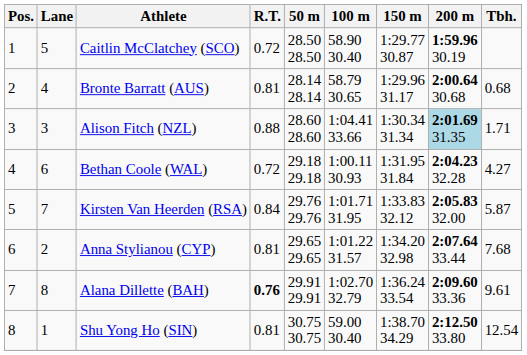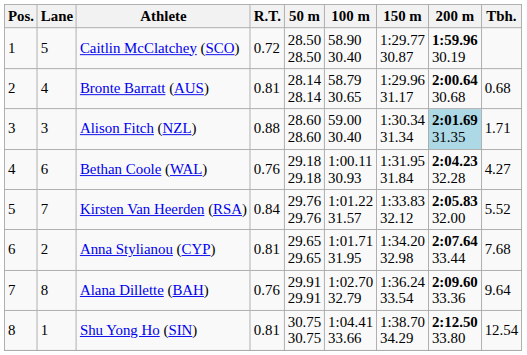 <table class="wikitable">
 <tr>
 <th>Pos.</th>
 <th>Lane</th>
 <th>Athlete</th>
 <th>R.T.</th>
 <th>50 m</th>
 <th>100 m</th>
 <th>150 m</th>
 <th>200 m</th>
 <th>Tbh.</th>
 </tr>
 <tr>
 <td>1</td>
 <td>5</td>
 <td> <a href='#'>Caitlin McClatchey</a> (<a href='#'>SCO</a>)</td>
 <td>0.72</td>
 <td>28.50<br>28.50</td>
 <td>58.90<br>30.40</td>
 <td>1:29.77<br>30.87</td>
 <td><strong>1:59.96</strong><br>30.19</td>
 <td> </td>
 </tr>
 <tr>
 <td>2</td>
 <td>4</td>
 <td> <a href='#'>Bronte Barratt</a> (<a href='#'>AUS</a>)</td>
 <td>0.81</td>
 <td>28.14<br>28.14</td>
 <td>58.79<br>30.65</td>
 <td>1:29.96<br>31.17</td>
 <td><strong>2:00.64</strong><br>30.68</td>
 <td>0.68</td>
 </tr>
 <tr>
 <td>3</td>
 <td>3</td>
 <td> <a href='#'>Alison Fitch</a> (<a href='#'>NZL</a>)</td>
 <td>0.88</td>
 <td>28.60<br>28.60</td>
-<td>1:04.41<br>33.66</td>
+<td>59.00<br>30.40</td>
 <td>1:30.34<br>31.34</td>
 <td style="background: lightblue;"><strong>2:01.69</strong><br>31.35</td>
 <td>1.71</td>
 </tr>
 <tr>
 <td>4</td>
 <td>6</td>
 <td> <a href='#'>Bethan Coole</a> (<a href='#'>WAL</a>)</td>
-<td>0.72</td>
+<td>0.76</td>
 <td>29.18<br>29.18</td>
 <td>1:00.11<br>30.93</td>
 <td>1:31.95<br>31.84</td>
 <td><strong>2:04.23</strong><br>32.28</td>
 <td>4.27</td>
 </tr>
 <tr>
 <td>5</td>
 <td>7</td>
 <td> <a href='#'>Kirsten Van Heerden</a> (<a href='#'>RSA</a>)</td>
 <td>0.84</td>
 <td>29.76<br>29.76</td>
-<td>1:01.71<br>31.95</td>
+<td>1:01.22<br>31.57</td>
 <td>1:33.83<br>32.12</td>
 <td><strong>2:05.83</strong><br>32.00</td>
-<td>5.87</td>
+<td>5.52</td>
 </tr>
 <tr>
 <td>6</td>
 <td>2</td>
 <td> <a href='#'>Anna Stylianou</a> (<a href='#'>CYP</a>)</td>
 <td>0.81</td>
 <td>29.65<br>29.65</td>
-<td>1:01.22<br>31.57</td>
+<td>1:01.71<br>31.95</td>
 <td>1:34.20<br>32.98</td>
 <td><strong>2:07.64</strong><br>33.44</td>
 <td>7.68</td>
 </tr>
 <tr>
 <td>7</td>
 <td>8</td>
 <td> <a href='#'>Alana Dillette</a> (<a href='#'>BAH</a>)</td>
-<td><strong>0.76</strong></td>
+<td>0.76</td>
 <td>29.91<br>29.91</td>
 <td>1:02.70<br>32.79</td>
 <td>1:36.24<br>33.54</td>
 <td><strong>2:09.60</strong><br>33.36</td>
-<td>9.61</td>
+<td>9.64</td>
 </tr>
 <tr>
 <td>8</td>
 <td>1</td>
 <td> <a href='#'>Shu Yong Ho</a> (<a href='#'>SIN</a>)</td>
 <td>0.81</td>
 <td>30.75<br>30.75</td>
-<td>59.00<br>30.40</td>
+<td>1:04.41<br>33.66</td>
 <td>1:38.70<br>34.29</td>
 <td><strong>2:12.50</strong><br>33.80</td>
 <td>12.54</td>
 </tr>
 <tr>
 </tr>
 </table>
